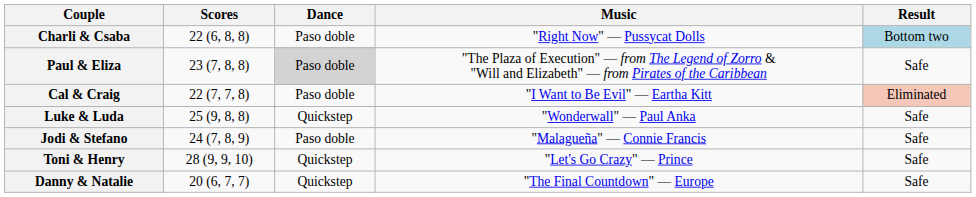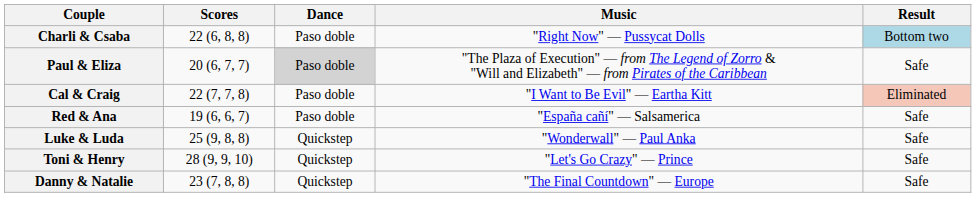 <table class="wikitable sortable" style="text-align:center; width: 90%">
 <tr>
 <th scope="col">Couple</th>
 <th scope="col">Scores</th>
 <th scope="col">Dance</th>
 <th scope="col" class="unsortable">Music</th>
 <th scope="col" class="unsortable">Result</th>
 </tr>
 <tr>
 <th scope="row">Charli & Csaba</th>
 <td>22 (6, 8, 8)</td>
 <td>Paso doble</td>
 <td>"<a href='#'>Right Now</a>" — <a href='#'>Pussycat Dolls</a></td>
 <td bgcolor="lightblue">Bottom two</td>
 </tr>
 <tr>
 <th scope="row">Paul & Eliza</th>
-<td>23 (7, 8, 8)</td>
+<td>20 (6, 7, 7)</td>
 <td style="background: lightgrey;">Paso doble</td>
 <td>"The Plaza of Execution" — <em>from <a href='#'>The Legend of Zorro</a></em> &<br>"Will and Elizabeth" — <em>from <a href='#'>Pirates of the Caribbean</a></em></td>
 <td>Safe</td>
 </tr>
 <tr>
 <th scope="row">Cal & Craig</th>
 <td>22 (7, 7, 8)</td>
 <td>Paso doble</td>
 <td>"<a href='#'>I Want to Be Evil</a>" — <a href='#'>Eartha Kitt</a></td>
 <td bgcolor="f4c7b8">Eliminated</td>
 </tr>
 <tr>
+<th scope="row">Red & Ana</th>
+<td>19 (6, 6, 7)</td>
+<td>Paso doble</td>
+<td>"<a href='#'>España cañí</a>" — Salsamerica</td>
+<td>Safe</td>
+</tr>
+<tr>
 <th scope="row">Luke & Luda</th>
 <td>25 (9, 8, 8)</td>
 <td>Quickstep</td>
 <td>"<a href='#'>Wonderwall</a>" — <a href='#'>Paul Anka</a></td>
-<td>Safe</td>
-</tr>
-<tr>
-<th scope="row">Jodi & Stefano</th>
-<td>24 (7, 8, 9)</td>
-<td>Paso doble</td>
-<td>"<a href='#'>Malagueña</a>" — <a href='#'>Connie Francis</a></td>
 <td>Safe</td>
 </tr>
 <tr>
 <th scope="row">Toni & Henry</th>
 <td>28 (9, 9, 10)</td>
 <td>Quickstep</td>
 <td>"<a href='#'>Let's Go Crazy</a>" — <a href='#'>Prince</a></td>
 <td>Safe</td>
 </tr>
 <tr>
 <th scope="row">Danny & Natalie</th>
-<td>20 (6, 7, 7)</td>
+<td>23 (7, 8, 8)</td>
 <td>Quickstep</td>
 <td>"<a href='#'>The Final Countdown</a>" — <a href='#'>Europe</a></td>
 <td>Safe</td>
 </tr>
 </table>
